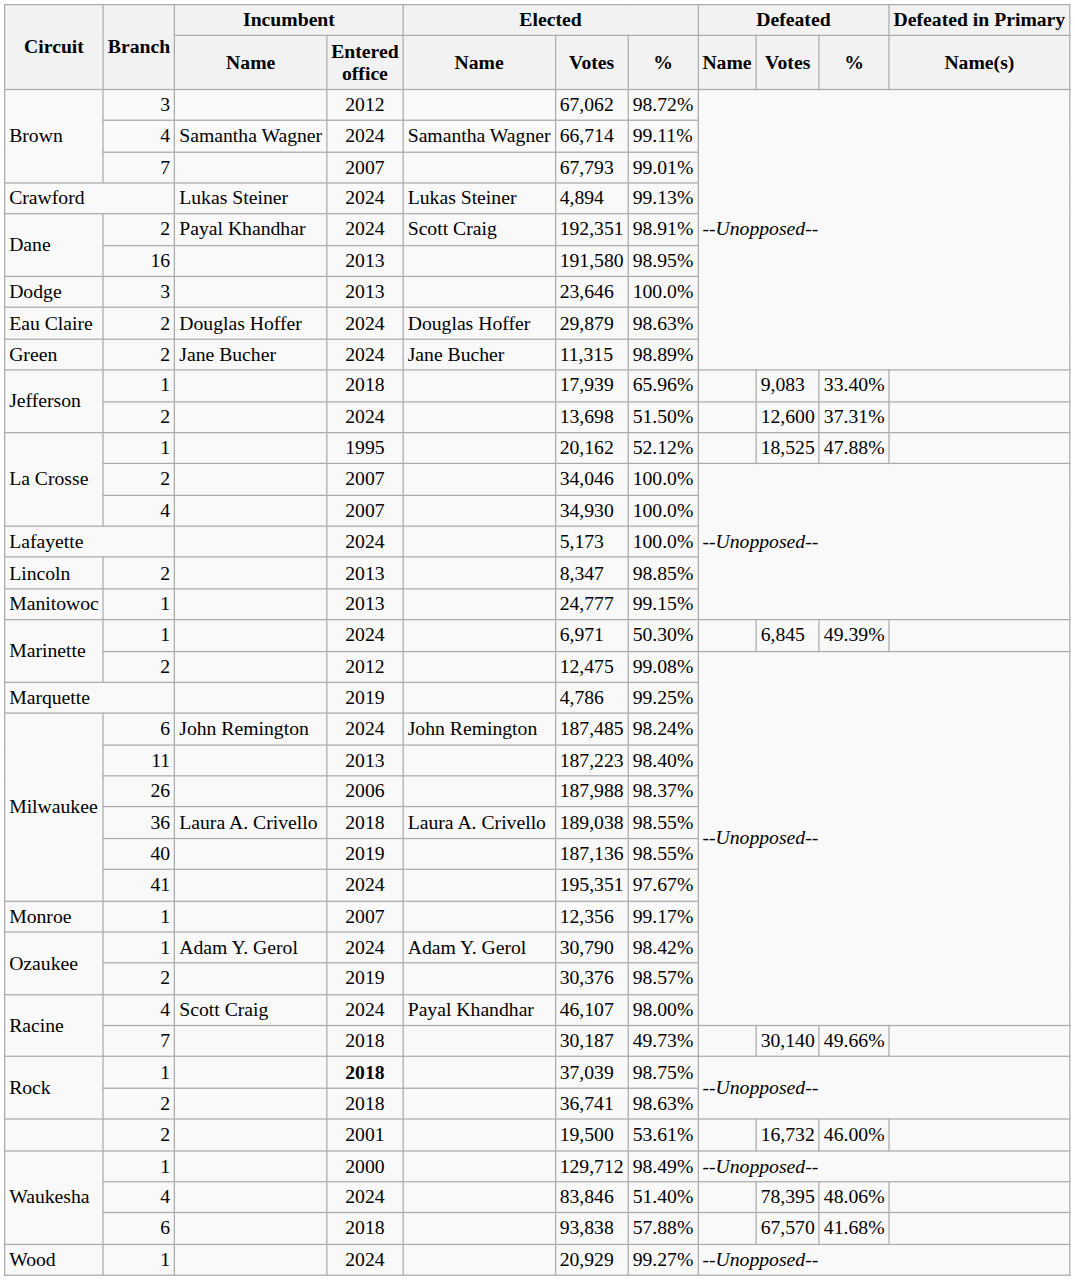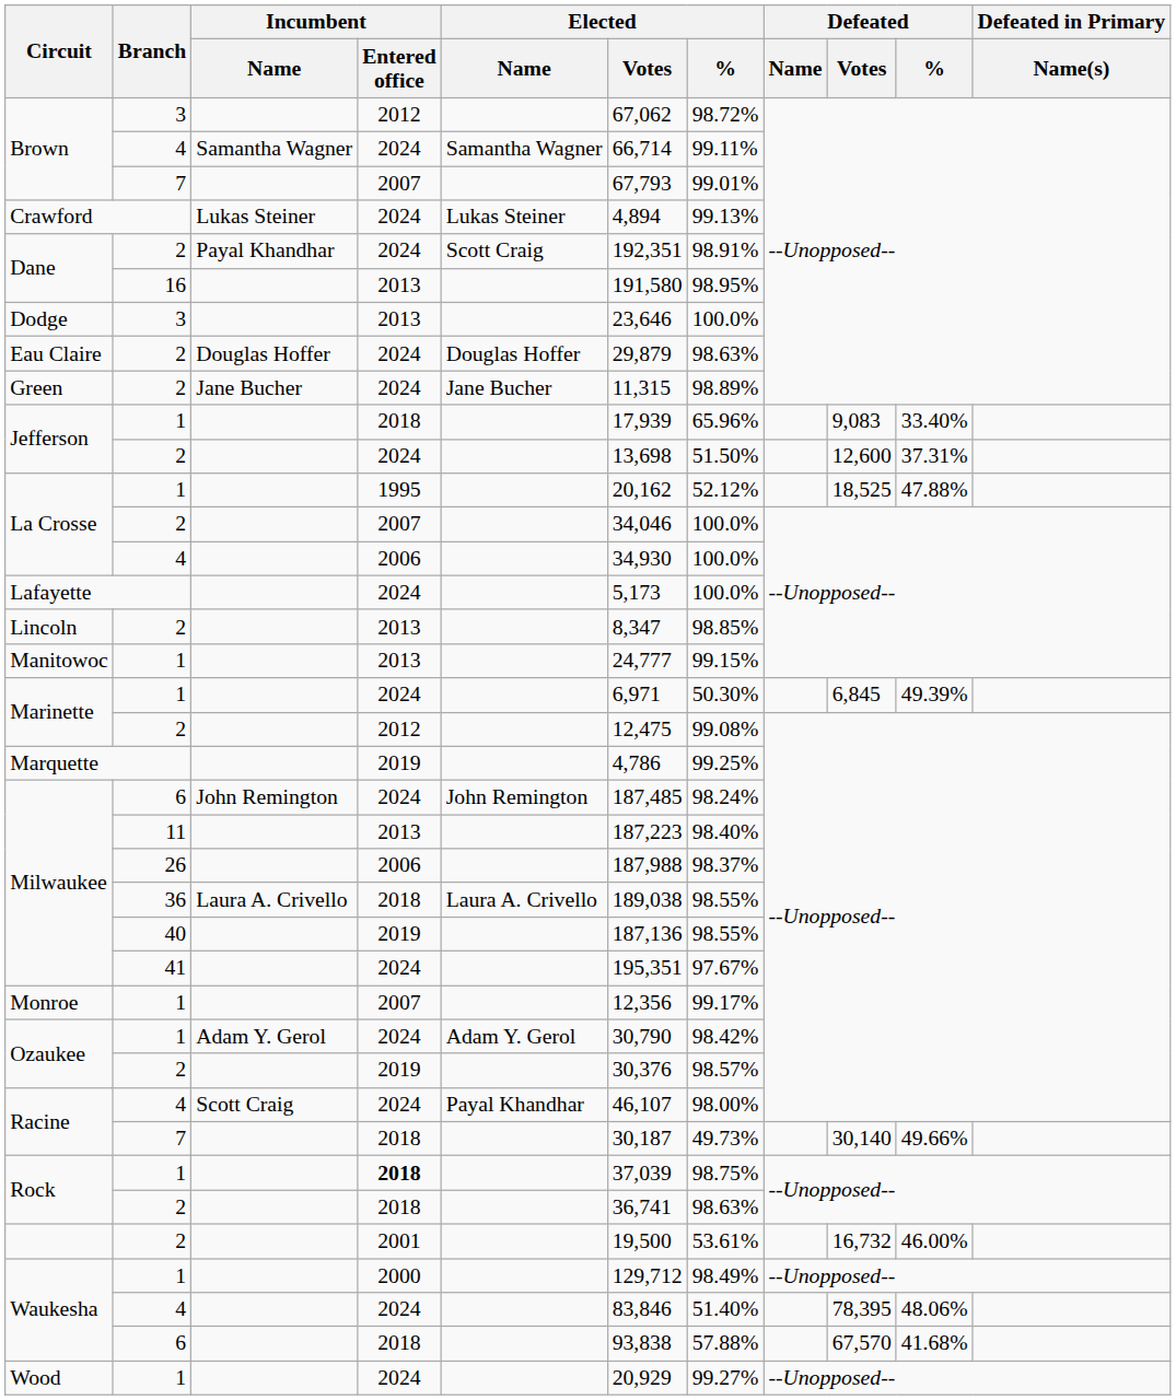 <table class="wikitable">
 <tr>
 <th rowspan="2">Circuit</th>
 <th rowspan="2">Branch</th>
 <th colspan="2">Incumbent</th>
 <th colspan="3">Elected</th>
 <th colspan="3">Defeated</th>
 <th>Defeated in Primary</th>
 </tr>
 <tr>
 <th>Name</th>
 <th>Entered<br>office</th>
 <th>Name</th>
 <th>Votes</th>
 <th>%</th>
 <th>Name</th>
 <th>Votes</th>
 <th>%</th>
 <th>Name(s)</th>
 </tr>
 <tr>
 <td rowspan="3">Brown</td>
 <td align="right">3</td>
 <td></td>
 <td align="center">2012</td>
 <td></td>
 <td>67,062</td>
 <td>98.72%</td>
 <td colspan="4" rowspan="9">--<em>Unopposed--</em></td>
 </tr>
 <tr>
 <td align="right">4</td>
 <td>Samantha Wagner</td>
 <td align="center">2024</td>
 <td>Samantha Wagner</td>
 <td>66,714</td>
 <td>99.11%</td>
 </tr>
 <tr>
 <td align="right">7</td>
 <td></td>
 <td align="center">2007</td>
 <td></td>
 <td>67,793</td>
 <td>99.01%</td>
 </tr>
 <tr>
 <td colspan="2">Crawford</td>
 <td>Lukas Steiner</td>
 <td align="center">2024</td>
 <td>Lukas Steiner</td>
 <td>4,894</td>
 <td>99.13%</td>
 </tr>
 <tr>
 <td rowspan="2">Dane</td>
 <td align="right">2</td>
 <td>Payal Khandhar</td>
 <td align="center">2024</td>
 <td>Scott Craig</td>
 <td>192,351</td>
 <td>98.91%</td>
 </tr>
 <tr>
 <td align="right">16</td>
 <td></td>
 <td align="center">2013</td>
 <td></td>
 <td>191,580</td>
 <td>98.95%</td>
 </tr>
 <tr>
 <td>Dodge</td>
 <td align="right">3</td>
 <td></td>
 <td align="center">2013</td>
 <td></td>
 <td>23,646</td>
 <td>100.0%</td>
 </tr>
 <tr>
 <td>Eau Claire</td>
 <td align="right">2</td>
 <td>Douglas Hoffer</td>
 <td align="center">2024</td>
 <td>Douglas Hoffer</td>
 <td>29,879</td>
 <td>98.63%</td>
 </tr>
 <tr>
 <td>Green</td>
 <td align="right">2</td>
 <td>Jane Bucher</td>
 <td align="center">2024</td>
 <td>Jane Bucher</td>
 <td>11,315</td>
 <td>98.89%</td>
 </tr>
 <tr>
 <td rowspan="2">Jefferson</td>
 <td align="right">1</td>
 <td></td>
 <td align="center">2018</td>
 <td></td>
 <td>17,939</td>
 <td>65.96%</td>
 <td></td>
 <td>9,083</td>
 <td>33.40%</td>
 <td></td>
 </tr>
 <tr>
 <td align="right">2</td>
 <td></td>
 <td align="center">2024</td>
 <td></td>
 <td>13,698</td>
 <td>51.50%</td>
 <td></td>
 <td>12,600</td>
 <td>37.31%</td>
 <td></td>
 </tr>
 <tr>
 <td rowspan="3">La Crosse</td>
 <td align="right">1</td>
 <td></td>
 <td align="center">1995</td>
 <td></td>
 <td>20,162</td>
 <td>52.12%</td>
 <td></td>
 <td>18,525</td>
 <td>47.88%</td>
 <td></td>
 </tr>
 <tr>
 <td align="right">2</td>
 <td></td>
 <td align="center">2007</td>
 <td></td>
 <td>34,046</td>
 <td>100.0%</td>
 <td colspan="4" rowspan="5">--<em>Unopposed--</em></td>
 </tr>
 <tr>
 <td align="right">4</td>
 <td></td>
-<td align="center">2007</td>
+<td align="center">2006</td>
 <td></td>
 <td>34,930</td>
 <td>100.0%</td>
 </tr>
 <tr>
 <td colspan="2">Lafayette</td>
 <td></td>
 <td align="center">2024</td>
 <td></td>
 <td>5,173</td>
 <td>100.0%</td>
 </tr>
 <tr>
 <td>Lincoln</td>
 <td align="right">2</td>
 <td></td>
 <td align="center">2013</td>
 <td></td>
 <td>8,347</td>
 <td>98.85%</td>
 </tr>
 <tr>
 <td>Manitowoc</td>
 <td align="right">1</td>
 <td></td>
 <td align="center">2013</td>
 <td></td>
 <td>24,777</td>
 <td>99.15%</td>
 </tr>
 <tr>
 <td rowspan="2">Marinette</td>
 <td align="right">1</td>
 <td></td>
 <td align="center">2024</td>
 <td></td>
 <td>6,971</td>
 <td>50.30%</td>
 <td></td>
 <td>6,845</td>
 <td>49.39%</td>
 <td></td>
 </tr>
 <tr>
 <td align="right">2</td>
 <td></td>
 <td align="center">2012</td>
 <td></td>
 <td>12,475</td>
 <td>99.08%</td>
 <td colspan="4" rowspan="12"><em>--Unopposed--</em></td>
 </tr>
 <tr>
 <td colspan="2">Marquette</td>
 <td></td>
 <td align="center">2019</td>
 <td></td>
 <td>4,786</td>
 <td>99.25%</td>
 </tr>
 <tr>
 <td rowspan="6">Milwaukee</td>
 <td align="right">6</td>
 <td>John Remington</td>
 <td align="center">2024</td>
 <td>John Remington</td>
 <td>187,485</td>
 <td>98.24%</td>
 </tr>
 <tr>
 <td align="right">11</td>
 <td></td>
 <td align="center">2013</td>
 <td></td>
 <td>187,223</td>
 <td>98.40%</td>
 </tr>
 <tr>
 <td align="right">26</td>
 <td></td>
 <td align="center">2006</td>
 <td></td>
 <td>187,988</td>
 <td>98.37%</td>
 </tr>
 <tr>
 <td align="right">36</td>
 <td {{nowrap>Laura A. Crivello</td>
 <td align="center">2018</td>
 <td>Laura A. Crivello</td>
 <td>189,038</td>
 <td>98.55%</td>
 </tr>
 <tr>
 <td align="right">40</td>
 <td></td>
 <td align="center">2019</td>
 <td></td>
 <td>187,136</td>
 <td>98.55%</td>
 </tr>
 <tr>
 <td align="right">41</td>
 <td></td>
 <td align="center">2024</td>
 <td></td>
 <td>195,351</td>
 <td>97.67%</td>
 </tr>
 <tr>
 <td>Monroe</td>
 <td align="right">1</td>
 <td></td>
 <td align="center">2007</td>
 <td></td>
 <td>12,356</td>
 <td>99.17%</td>
 </tr>
 <tr>
 <td rowspan="2">Ozaukee</td>
 <td align="right">1</td>
 <td>Adam Y. Gerol</td>
 <td align="center">2024</td>
 <td>Adam Y. Gerol</td>
 <td>30,790</td>
 <td>98.42%</td>
 </tr>
 <tr>
 <td align="right">2</td>
 <td></td>
 <td align="center">2019</td>
 <td></td>
 <td>30,376</td>
 <td>98.57%</td>
 </tr>
 <tr>
 <td rowspan="2">Racine</td>
 <td align="right">4</td>
 <td>Scott Craig</td>
 <td align="center">2024</td>
 <td>Payal Khandhar</td>
 <td>46,107</td>
 <td>98.00%</td>
 </tr>
 <tr>
 <td align="right">7</td>
 <td></td>
 <td align="center">2018</td>
 <td></td>
 <td>30,187</td>
 <td>49.73%</td>
 <td></td>
 <td>30,140</td>
 <td>49.66%</td>
 <td></td>
 </tr>
 <tr>
 <td rowspan="2">Rock</td>
 <td align="right">1</td>
 <td></td>
 <td align="center"><strong>2018</strong></td>
 <td></td>
 <td>37,039</td>
 <td>98.75%</td>
 <td colspan="4" rowspan="2">--<em>Unopposed--</em></td>
 </tr>
 <tr>
 <td align="right">2</td>
 <td></td>
 <td align="center">2018</td>
 <td></td>
 <td>36,741</td>
 <td>98.63%</td>
 </tr>
 <tr>
 <td></td>
 <td align="right">2</td>
 <td></td>
 <td align="center">2001</td>
 <td></td>
 <td>19,500</td>
 <td>53.61%</td>
 <td></td>
 <td>16,732</td>
 <td>46.00%</td>
 <td></td>
 </tr>
 <tr>
 <td rowspan="3">Waukesha</td>
 <td align="right">1</td>
 <td></td>
 <td align="center">2000</td>
 <td></td>
 <td>129,712</td>
 <td>98.49%</td>
 <td colspan="4">--<em>Unopposed--</em></td>
 </tr>
 <tr>
 <td align="right">4</td>
 <td></td>
 <td align="center">2024</td>
 <td></td>
 <td>83,846</td>
 <td>51.40%</td>
 <td></td>
 <td>78,395</td>
 <td>48.06%</td>
 <td></td>
 </tr>
 <tr>
 <td align="right">6</td>
 <td></td>
 <td align="center">2018</td>
 <td></td>
 <td>93,838</td>
 <td>57.88%</td>
 <td></td>
 <td>67,570</td>
 <td>41.68%</td>
 <td></td>
 </tr>
 <tr>
 <td>Wood</td>
 <td align="right">1</td>
 <td></td>
 <td align="center">2024</td>
 <td></td>
 <td>20,929</td>
 <td>99.27%</td>
 <td colspan="4">--<em>Unopposed--</em></td>
 </tr>
 </table>
